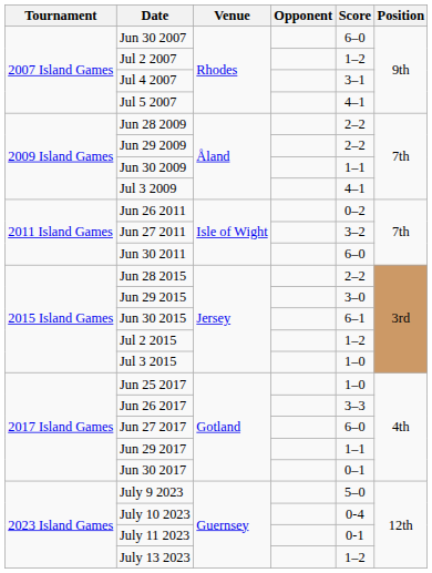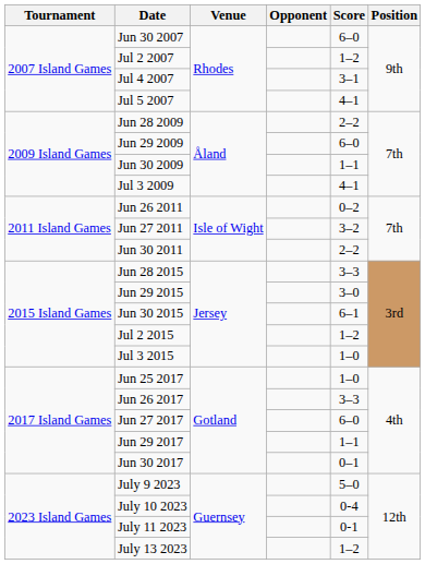 <table class="wikitable">
 <tr>
 <th>Tournament</th>
 <th>Date</th>
 <th>Venue</th>
 <th>Opponent</th>
 <th>Score</th>
 <th>Position</th>
 </tr>
 <tr>
 <td rowspan="4"><a href='#'>2007 Island Games</a></td>
 <td>Jun 30 2007</td>
 <td rowspan="4"><a href='#'>Rhodes</a></td>
 <td></td>
 <td align="center">6–0</td>
 <td rowspan=4 align=center>9th</td>
 </tr>
 <tr>
 <td>Jul 2 2007</td>
 <td></td>
 <td align="center">1–2</td>
 </tr>
 <tr>
 <td>Jul 4 2007</td>
 <td></td>
 <td align="center">3–1</td>
 </tr>
 <tr>
 <td>Jul 5 2007</td>
 <td></td>
 <td align="center">4–1</td>
 </tr>
 <tr>
 <td rowspan="4"><a href='#'>2009 Island Games</a></td>
 <td>Jun 28 2009</td>
 <td rowspan="4"><a href='#'>Åland</a></td>
 <td></td>
 <td align="center">2–2</td>
 <td rowspan=4 align=center>7th</td>
 </tr>
 <tr>
 <td>Jun 29 2009</td>
 <td></td>
-<td align="center">2–2</td>
+<td align="center">6–0</td>
 </tr>
 <tr>
 <td>Jun 30 2009</td>
 <td></td>
 <td align="center">1–1</td>
 </tr>
 <tr>
 <td>Jul 3 2009</td>
 <td></td>
 <td align="center">4–1</td>
 </tr>
 <tr>
 <td rowspan="3"><a href='#'>2011 Island Games</a></td>
 <td>Jun 26 2011</td>
 <td rowspan="3"><a href='#'>Isle of Wight</a></td>
 <td></td>
 <td align="center">0–2</td>
 <td rowspan=3 align=center>7th</td>
 </tr>
 <tr>
 <td>Jun 27 2011</td>
 <td></td>
 <td align="center">3–2</td>
 </tr>
 <tr>
 <td>Jun 30 2011</td>
 <td></td>
-<td align="center">6–0</td>
+<td align="center">2–2</td>
 </tr>
 <tr>
 <td rowspan="5"><a href='#'>2015 Island Games</a></td>
 <td>Jun 28 2015</td>
 <td rowspan="5"><a href='#'>Jersey</a></td>
 <td></td>
-<td align="center">2–2</td>
+<td align="center">3–3</td>
 <td rowspan=5 bgcolor=#cc9966 align=center>3rd</td>
 </tr>
 <tr>
 <td>Jun 29 2015</td>
 <td></td>
 <td align="center">3–0</td>
 </tr>
 <tr>
 <td>Jun 30 2015</td>
 <td></td>
 <td align="center">6–1</td>
 </tr>
 <tr>
 <td>Jul 2 2015</td>
 <td></td>
 <td align="center">1–2</td>
 </tr>
 <tr>
 <td>Jul 3 2015</td>
 <td></td>
 <td align="center">1–0</td>
 </tr>
 <tr>
 <td rowspan="5"><a href='#'>2017 Island Games</a></td>
 <td>Jun 25 2017</td>
 <td rowspan="5"><a href='#'>Gotland</a></td>
 <td></td>
 <td align="center">1–0</td>
 <td rowspan=5 align=center>4th</td>
 </tr>
 <tr>
 <td>Jun 26 2017</td>
 <td></td>
 <td align="center">3–3</td>
 </tr>
 <tr>
 <td>Jun 27 2017</td>
 <td></td>
 <td align="center">6–0</td>
 </tr>
 <tr>
 <td>Jun 29 2017</td>
 <td></td>
 <td align="center">1–1</td>
 </tr>
 <tr>
 <td>Jun 30 2017</td>
 <td></td>
 <td align="center">0–1</td>
 </tr>
 <tr>
 <td rowspan="5"><a href='#'>2023 Island Games</a></td>
 <td>July 9 2023</td>
 <td rowspan="5"><a href='#'>Guernsey</a></td>
 <td></td>
 <td align="center">5–0</td>
 <td rowspan=5 align=center>12th</td>
 </tr>
 <tr>
 <td>July 10 2023</td>
 <td></td>
 <td align="center">0-4</td>
 </tr>
 <tr>
 <td>July 11 2023</td>
 <td></td>
 <td align="center">0-1</td>
 </tr>
 <tr>
 <td>July 13 2023</td>
 <td></td>
 <td align="center">1–2</td>
 </tr>
 </table>
